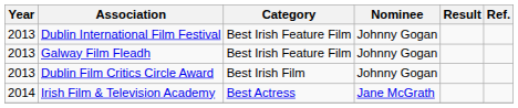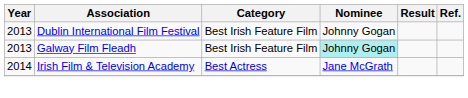 <table class="wikitable sortable">
 <tr>
 <th>Year</th>
 <th>Association</th>
 <th>Category</th>
 <th>Nominee</th>
 <th>Result</th>
 <th class=unsortable>Ref.</th>
 </tr>
 <tr>
 <td>2013</td>
 <td><a href='#'>Dublin International Film Festival</a></td>
 <td>Best Irish Feature Film</td>
 <td>Johnny Gogan</td>
 <td></td>
 <td></td>
 </tr>
 <tr>
 <td>2013</td>
 <td><a href='#'>Galway Film Fleadh</a></td>
 <td>Best Irish Feature Film</td>
-<td>Johnny Gogan</td>
-<td></td>
-<td></td>
-</tr>
-<tr>
-<td>2013</td>
-<td><a href='#'>Dublin Film Critics Circle Award</a></td>
-<td>Best Irish Film</td>
-<td>Johnny Gogan</td>
+<td style="background: paleturquoise;">Johnny Gogan</td>
 <td></td>
 <td></td>
 </tr>
 <tr>
 <td>2014</td>
 <td><a href='#'>Irish Film & Television Academy</a></td>
 <td><a href='#'>Best Actress</a></td>
 <td><a href='#'>Jane McGrath</a></td>
 <td></td>
 <td></td>
 </tr>
 <tr>
 </tr>
 </table>
